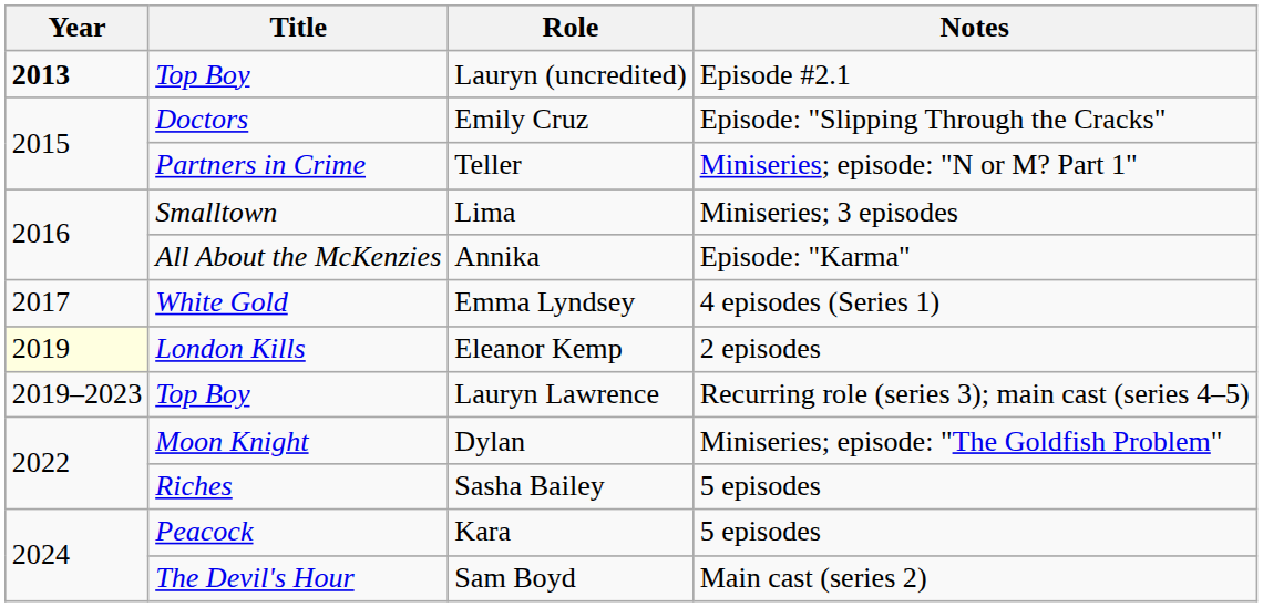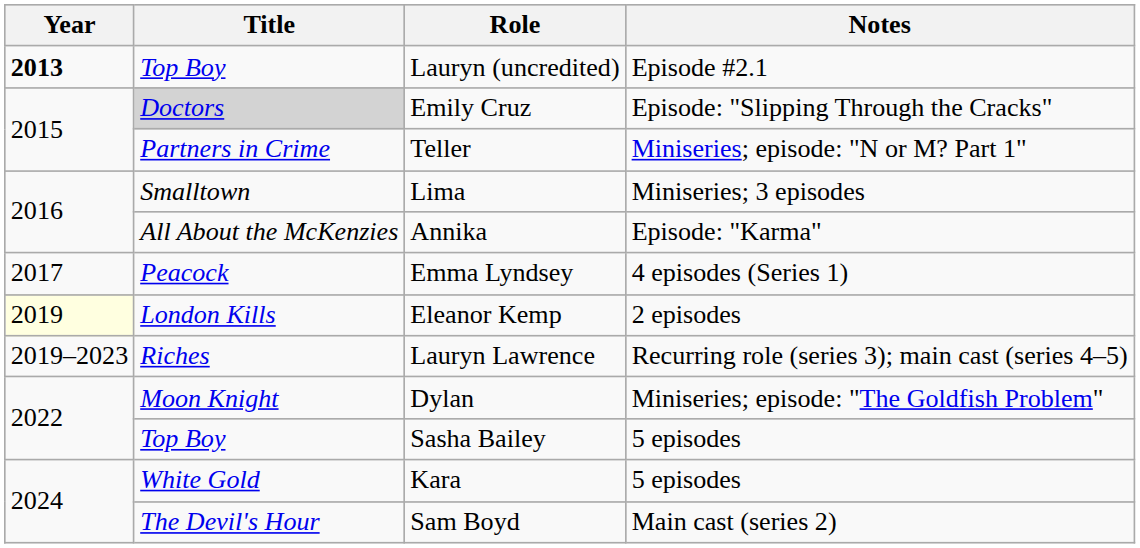 <table class="wikitable sortable">
 <tr>
 <th>Year</th>
 <th>Title</th>
 <th>Role</th>
 <th class="unsortable">Notes</th>
 </tr>
 <tr>
 <td><strong>2013</strong></td>
 <td><em><a href='#'>Top Boy</a></em></td>
 <td>Lauryn (uncredited)</td>
 <td>Episode #2.1</td>
 </tr>
 <tr>
 <td rowspan="2">2015</td>
-<td><em><a href='#'>Doctors</a></em></td>
+<td style="background: lightgrey;"><em><a href='#'>Doctors</a></em></td>
 <td>Emily Cruz</td>
 <td>Episode: "Slipping Through the Cracks"</td>
 </tr>
 <tr>
 <td><em><a href='#'>Partners in Crime</a></em></td>
 <td>Teller</td>
 <td><a href='#'>Miniseries</a>; episode: "N or M? Part 1"</td>
 </tr>
 <tr>
 <td rowspan="2">2016</td>
 <td><em>Smalltown</em></td>
 <td>Lima</td>
 <td>Miniseries; 3 episodes</td>
 </tr>
 <tr>
 <td><em>All About the McKenzies</em></td>
 <td>Annika</td>
 <td>Episode: "Karma"</td>
 </tr>
 <tr>
 <td>2017</td>
-<td><em><a href='#'>White Gold</a></em></td>
+<td><em><a href='#'>Peacock</a></em></td>
 <td>Emma Lyndsey</td>
 <td>4 episodes (Series 1)</td>
 </tr>
 <tr>
 <td style="background: lightyellow;">2019</td>
 <td><em><a href='#'>London Kills</a></em></td>
 <td>Eleanor Kemp</td>
 <td>2 episodes</td>
 </tr>
 <tr>
 <td>2019–2023</td>
-<td><em><a href='#'>Top Boy</a></em></td>
+<td><em><a href='#'>Riches</a></em></td>
 <td>Lauryn Lawrence</td>
 <td>Recurring role (series 3); main cast (series 4–5)</td>
 </tr>
 <tr>
 <td rowspan="2">2022</td>
 <td><em><a href='#'>Moon Knight</a></em></td>
 <td>Dylan</td>
 <td>Miniseries; episode: "<a href='#'>The Goldfish Problem</a>"</td>
 </tr>
 <tr>
-<td><em><a href='#'>Riches</a></em></td>
+<td><em><a href='#'>Top Boy</a></em></td>
 <td>Sasha Bailey</td>
 <td>5 episodes</td>
 </tr>
 <tr>
 <td rowspan="2">2024</td>
-<td><em><a href='#'>Peacock</a></em></td>
+<td><em><a href='#'>White Gold</a></em></td>
 <td>Kara</td>
 <td>5 episodes</td>
 </tr>
 <tr>
 <td data-sort-value="Devil's Hour, The"><em><a href='#'>The Devil's Hour</a></em></td>
 <td>Sam Boyd</td>
 <td>Main cast (series 2)</td>
 </tr>
 </table>
